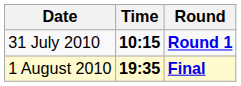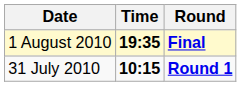 <table class="wikitable">
 <tr>
 <th>Date</th>
 <th>Time</th>
 <th>Round</th>
 </tr>
+<tr style=background:lemonchiffon>
+<td>1 August 2010</td>
+<td><strong>19:35</strong></td>
+<td><strong><a href='#'>Final</a></strong></td>
+</tr>
 <tr>
 <td>31 July 2010</td>
 <td><strong>10:15</strong></td>
 <td><strong><a href='#'>Round 1</a></strong></td>
 </tr>
-<tr style=background:lemonchiffon>
-<td>1 August 2010</td>
-<td><strong>19:35</strong></td>
-<td><strong><a href='#'>Final</a></strong></td>
-</tr>
 </table>
